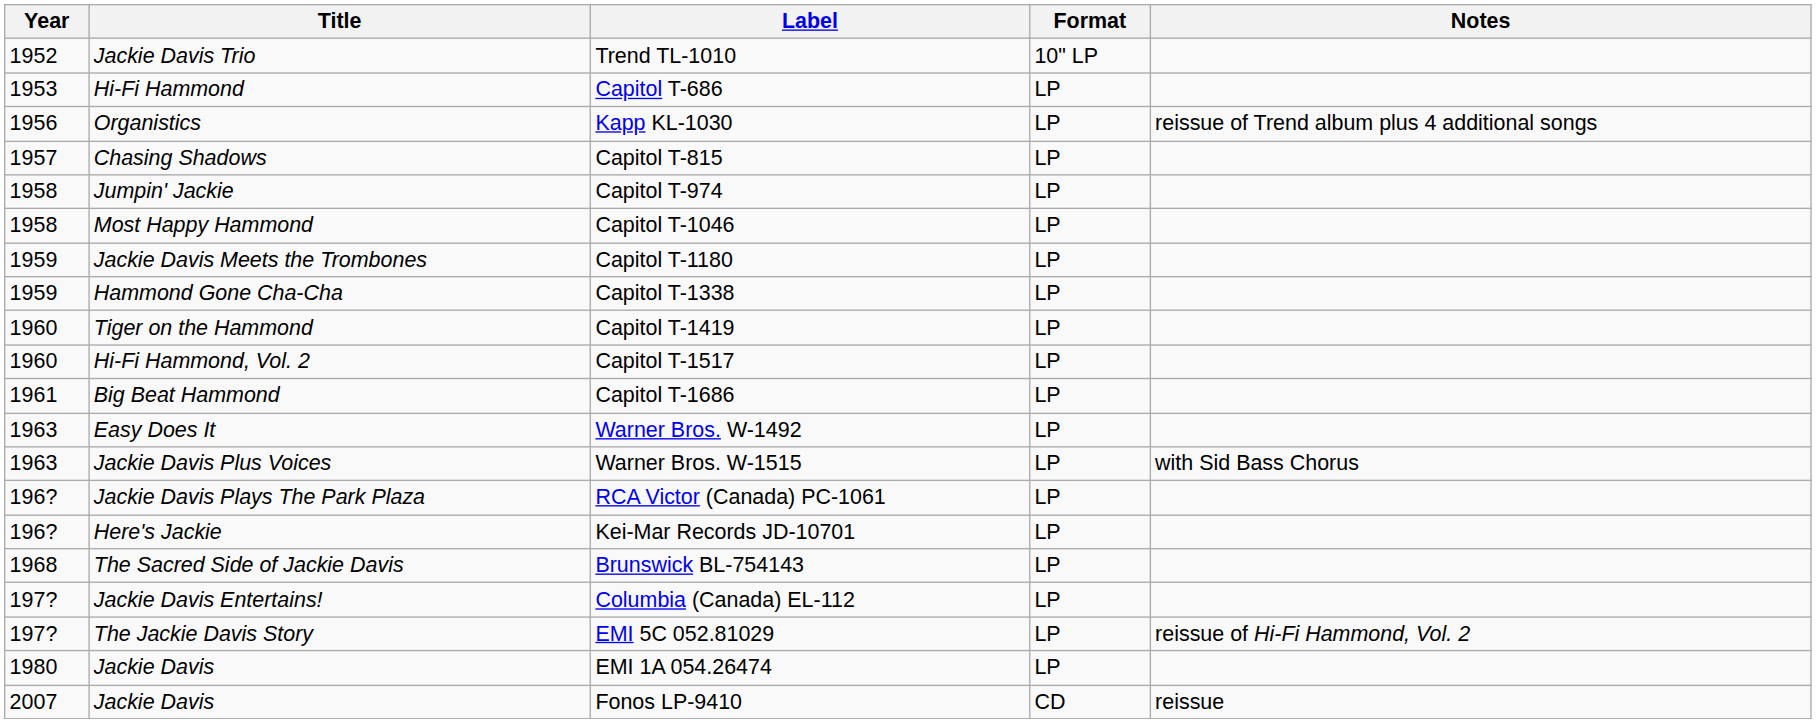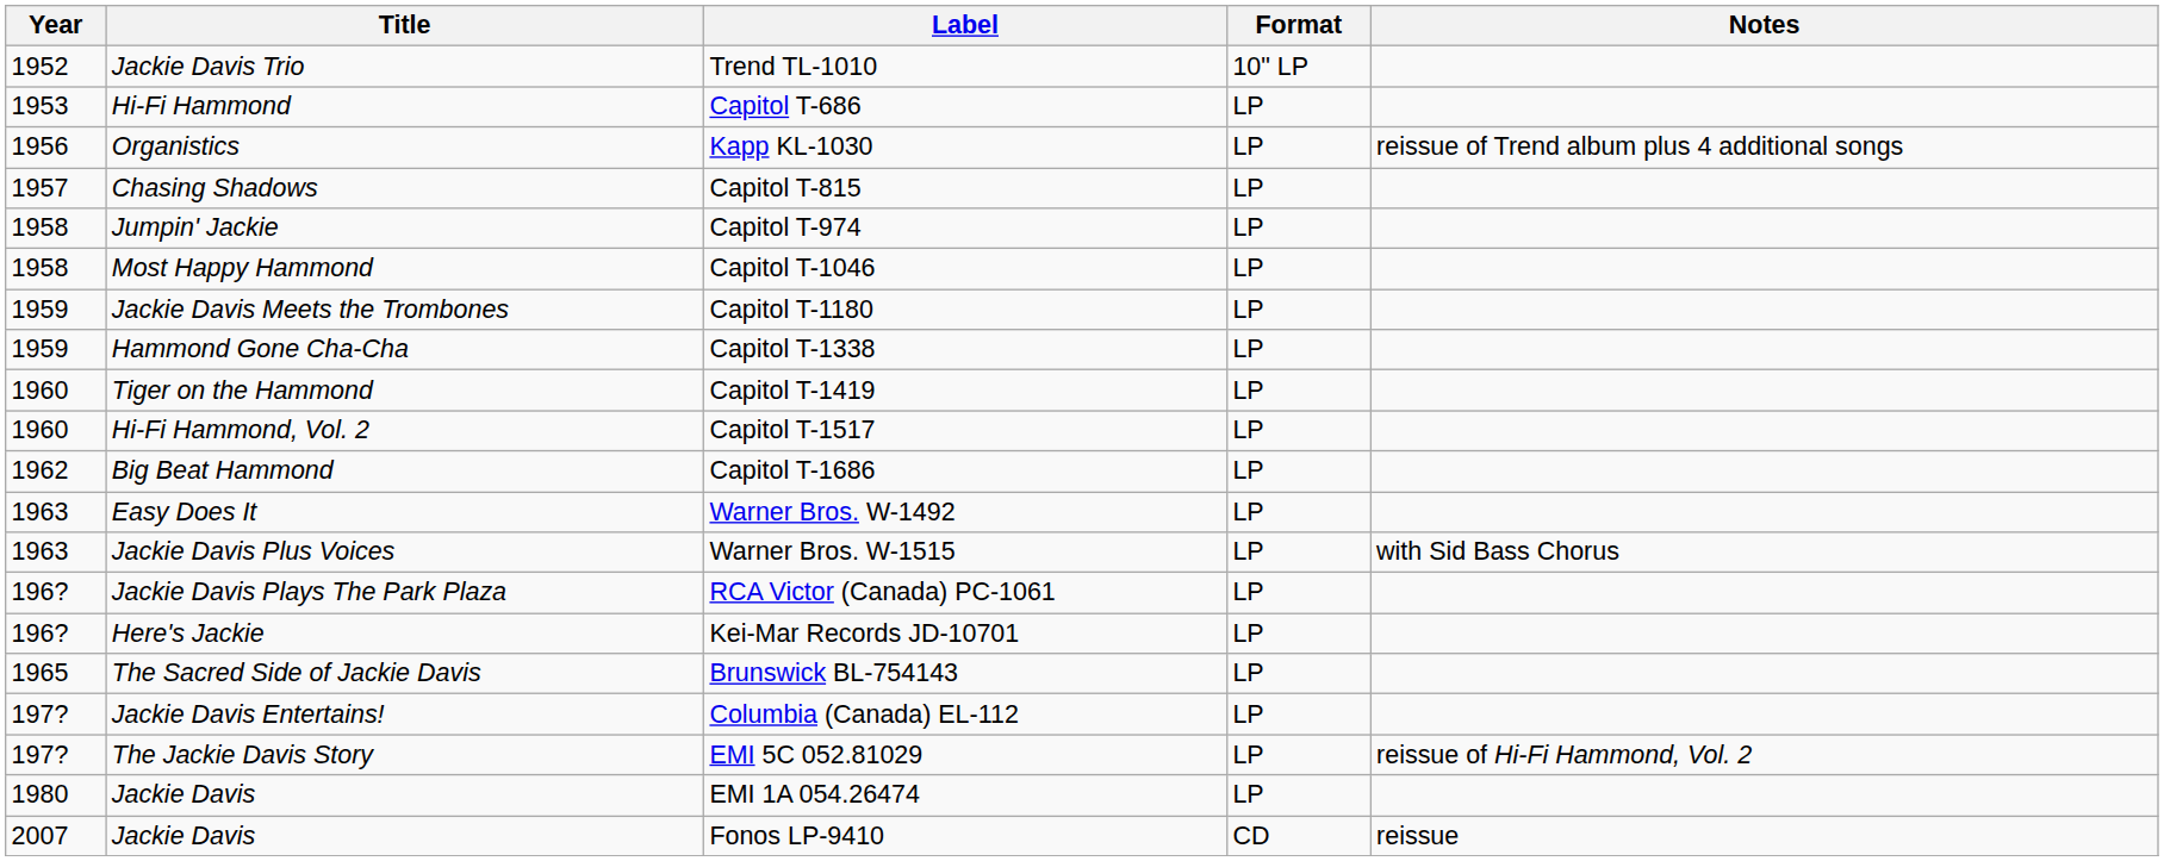 <table class="wikitable sortable" width="68%">
 <tr>
 <th>Year</th>
 <th>Title</th>
 <th><a href='#'>Label</a></th>
 <th>Format</th>
 <th>Notes</th>
 </tr>
 <tr>
 <td>1952</td>
 <td><em>Jackie Davis Trio</em></td>
 <td>Trend TL-1010</td>
 <td>10" LP</td>
 <td></td>
 </tr>
 <tr>
 <td>1953</td>
 <td><em>Hi-Fi Hammond</em></td>
 <td><a href='#'>Capitol</a> T-686</td>
 <td>LP</td>
 <td></td>
 </tr>
 <tr>
 <td>1956</td>
 <td><em>Organistics</em></td>
 <td><a href='#'>Kapp</a> KL-1030</td>
 <td>LP</td>
 <td>reissue of Trend album plus 4 additional songs</td>
 </tr>
 <tr>
 <td>1957</td>
 <td><em>Chasing Shadows</em></td>
 <td>Capitol T-815</td>
 <td>LP</td>
 <td></td>
 </tr>
 <tr>
 <td>1958</td>
 <td><em>Jumpin' Jackie</em></td>
 <td>Capitol T-974</td>
 <td>LP</td>
 <td></td>
 </tr>
 <tr>
 <td>1958</td>
 <td><em>Most Happy Hammond</em></td>
 <td>Capitol T-1046</td>
 <td>LP</td>
 <td></td>
 </tr>
 <tr>
 <td>1959</td>
 <td><em>Jackie Davis Meets the Trombones</em></td>
 <td>Capitol T-1180</td>
 <td>LP</td>
 <td></td>
 </tr>
 <tr>
 <td>1959</td>
 <td><em>Hammond Gone Cha-Cha</em></td>
 <td>Capitol T-1338</td>
 <td>LP</td>
 <td></td>
 </tr>
 <tr>
 <td>1960</td>
 <td><em>Tiger on the Hammond</em></td>
 <td>Capitol T-1419</td>
 <td>LP</td>
 <td></td>
 </tr>
 <tr>
 <td>1960</td>
 <td><em>Hi-Fi Hammond, Vol. 2</em></td>
 <td>Capitol T-1517</td>
 <td>LP</td>
 <td></td>
 </tr>
 <tr>
-<td>1961</td>
+<td>1962</td>
 <td><em>Big Beat Hammond</em></td>
 <td>Capitol T-1686</td>
 <td>LP</td>
 <td></td>
 </tr>
 <tr>
 <td>1963</td>
 <td><em>Easy Does It</em></td>
 <td><a href='#'>Warner Bros.</a> W-1492</td>
 <td>LP</td>
 <td></td>
 </tr>
 <tr>
 <td>1963</td>
 <td><em>Jackie Davis Plus Voices</em></td>
 <td>Warner Bros. W-1515</td>
 <td>LP</td>
 <td>with Sid Bass Chorus</td>
 </tr>
 <tr>
 <td>196?</td>
 <td><em>Jackie Davis Plays The Park Plaza</em></td>
 <td><a href='#'>RCA Victor</a> (Canada) PC-1061</td>
 <td>LP</td>
 <td></td>
 </tr>
 <tr>
 <td>196?</td>
 <td><em>Here's Jackie</em></td>
 <td>Kei-Mar Records JD-10701</td>
 <td>LP</td>
 </tr>
 <tr>
-<td>1968</td>
+<td>1965</td>
 <td><em>The Sacred Side of Jackie Davis</em></td>
 <td><a href='#'>Brunswick</a> BL-754143</td>
 <td>LP</td>
 <td></td>
 </tr>
 <tr>
 <td>197?</td>
 <td><em>Jackie Davis Entertains!</em></td>
 <td><a href='#'>Columbia</a> (Canada) EL-112</td>
 <td>LP</td>
 <td></td>
 </tr>
 <tr>
 <td>197?</td>
 <td><em>The Jackie Davis Story</em></td>
 <td><a href='#'>EMI</a> 5C 052.81029</td>
 <td>LP</td>
 <td>reissue of <em>Hi-Fi Hammond, Vol. 2</em></td>
 </tr>
 <tr>
 <td>1980</td>
 <td><em>Jackie Davis</em></td>
 <td>EMI 1A 054.26474</td>
 <td>LP</td>
 <td></td>
 </tr>
 <tr>
 <td>2007</td>
 <td><em>Jackie Davis</em></td>
 <td>Fonos LP-9410</td>
 <td>CD</td>
 <td>reissue</td>
 </tr>
 <tr>
 </tr>
 </table>
